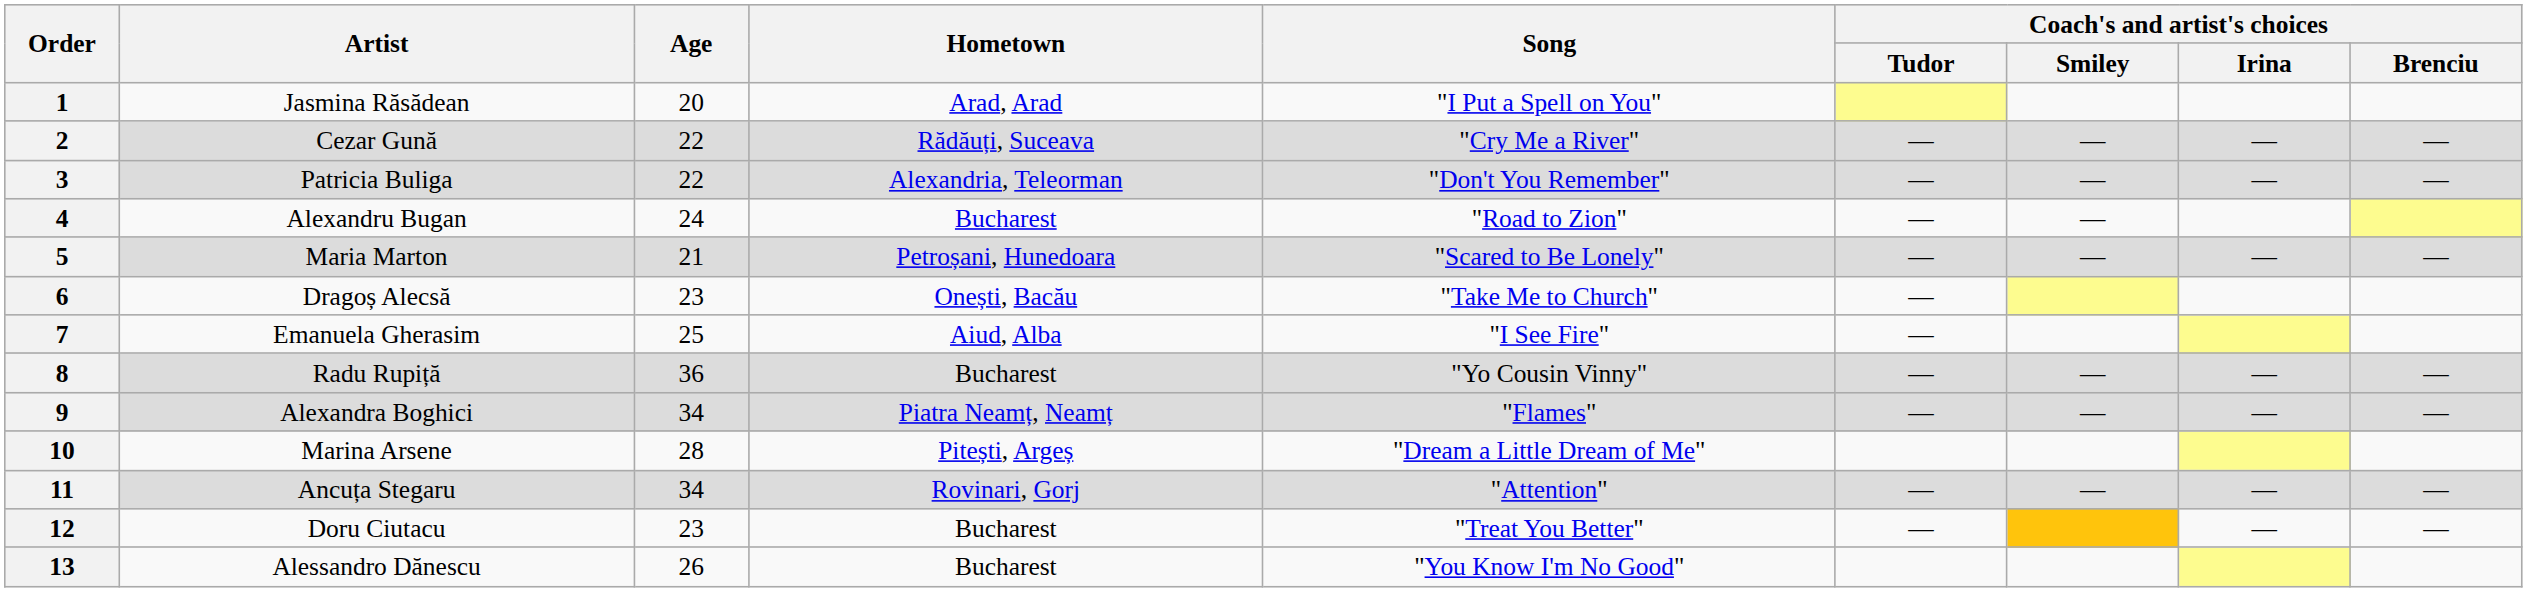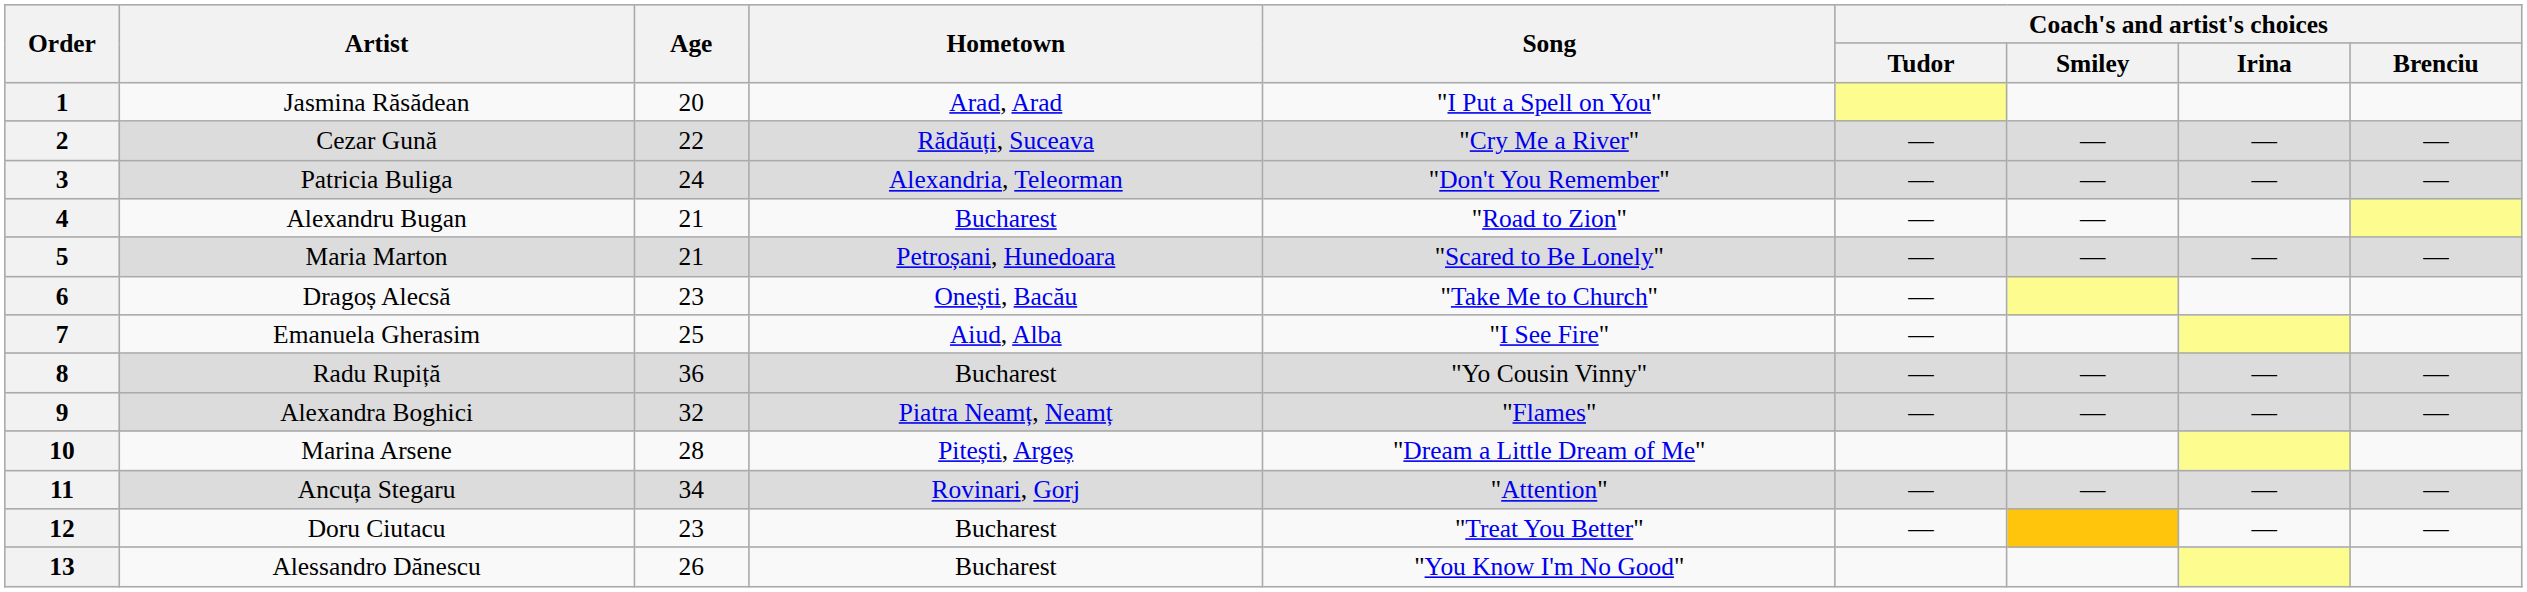 <table class="wikitable" style="text-align:center; line-height:17px; width:100%;">
 <tr>
 <th scope="col" rowspan="2" style="width:04%;">Order</th>
 <th scope="col" rowspan="2" style="width:18%;">Artist</th>
 <th scope="col" rowspan="2" style="width:04%;">Age</th>
 <th scope="col" rowspan="2" style="width:18%;">Hometown</th>
 <th scope="col" rowspan="2" style="width:20%;">Song</th>
 <th scope="col" colspan="4" style="width:24%;">Coach's and artist's choices</th>
 </tr>
 <tr>
 <th style="width:06%;">Tudor</th>
 <th style="width:06%;">Smiley</th>
 <th style="width:06%;">Irina</th>
 <th style="width:06%;">Brenciu</th>
 </tr>
 <tr>
 <th>1</th>
 <td>Jasmina Răsădean</td>
 <td>20</td>
 <td><a href='#'>Arad</a>, <a href='#'>Arad</a></td>
 <td>"<a href='#'>I Put a Spell on You</a>"</td>
 <td style="background:#FDFC8F;"></td>
 <td></td>
 <td></td>
 <td></td>
 </tr>
 <tr style="background:#DCDCDC;">
 <th>2</th>
 <td>Cezar Gună</td>
 <td>22</td>
 <td><a href='#'>Rădăuți</a>, <a href='#'>Suceava</a></td>
 <td>"<a href='#'>Cry Me a River</a>"</td>
 <td>—</td>
 <td>—</td>
 <td>—</td>
 <td>—</td>
 </tr>
 <tr style="background:#DCDCDC;">
 <th>3</th>
 <td>Patricia Buliga</td>
-<td>22</td>
+<td>24</td>
 <td><a href='#'>Alexandria</a>, <a href='#'>Teleorman</a></td>
 <td>"<a href='#'>Don't You Remember</a>"</td>
 <td>—</td>
 <td>—</td>
 <td>—</td>
 <td>—</td>
 </tr>
 <tr>
 <th>4</th>
 <td>Alexandru Bugan</td>
-<td>24</td>
+<td>21</td>
 <td><a href='#'>Bucharest</a></td>
 <td>"<a href='#'>Road to Zion</a>"</td>
 <td>—</td>
 <td>—</td>
 <td></td>
 <td style="background:#FDFC8F;"></td>
 </tr>
 <tr style="background:#DCDCDC;">
 <th>5</th>
 <td>Maria Marton</td>
 <td>21</td>
 <td><a href='#'>Petroșani</a>, <a href='#'>Hunedoara</a></td>
 <td>"<a href='#'>Scared to Be Lonely</a>"</td>
 <td>—</td>
 <td>—</td>
 <td>—</td>
 <td>—</td>
 </tr>
 <tr>
 <th>6</th>
 <td>Dragoș Alecsă</td>
 <td>23</td>
 <td><a href='#'>Onești</a>, <a href='#'>Bacău</a></td>
 <td>"<a href='#'>Take Me to Church</a>"</td>
 <td>—</td>
 <td style="background:#FDFC8F;"></td>
 <td></td>
 <td></td>
 </tr>
 <tr>
 <th>7</th>
 <td>Emanuela Gherasim</td>
 <td>25</td>
 <td><a href='#'>Aiud</a>, <a href='#'>Alba</a></td>
 <td>"<a href='#'>I See Fire</a>"</td>
 <td>—</td>
 <td></td>
 <td style="background:#FDFC8F;"></td>
 <td></td>
 </tr>
 <tr style="background:#DCDCDC;">
 <th>8</th>
 <td>Radu Rupiță</td>
 <td>36</td>
 <td>Bucharest</td>
 <td>"Yo Cousin Vinny"</td>
 <td>—</td>
 <td>—</td>
 <td>—</td>
 <td>—</td>
 </tr>
 <tr style="background:#DCDCDC;">
 <th>9</th>
 <td>Alexandra Boghici</td>
-<td>34</td>
+<td>32</td>
 <td><a href='#'>Piatra Neamț</a>, <a href='#'>Neamț</a></td>
 <td>"<a href='#'>Flames</a>"</td>
 <td>—</td>
 <td>—</td>
 <td>—</td>
 <td>—</td>
 </tr>
 <tr>
 <th>10</th>
 <td>Marina Arsene</td>
 <td>28</td>
 <td><a href='#'>Pitești</a>, <a href='#'>Argeș</a></td>
 <td>"<a href='#'>Dream a Little Dream of Me</a>"</td>
 <td></td>
 <td></td>
 <td style="background:#FDFC8F;"></td>
 <td></td>
 </tr>
 <tr style="background:#DCDCDC;">
 <th>11</th>
 <td>Ancuța Stegaru</td>
 <td>34</td>
 <td><a href='#'>Rovinari</a>, <a href='#'>Gorj</a></td>
 <td>"<a href='#'>Attention</a>"</td>
 <td>—</td>
 <td>—</td>
 <td>—</td>
 <td>—</td>
 </tr>
 <tr>
 <th>12</th>
 <td>Doru Ciutacu</td>
 <td>23</td>
 <td>Bucharest</td>
 <td>"<a href='#'>Treat You Better</a>"</td>
 <td>—</td>
 <td style="background:#FFC40C;"></td>
 <td>—</td>
 <td>—</td>
 </tr>
 <tr>
 <th>13</th>
 <td>Alessandro Dănescu</td>
 <td>26</td>
 <td>Bucharest</td>
 <td>"<a href='#'>You Know I'm No Good</a>"</td>
 <td></td>
 <td></td>
 <td style="background:#FDFC8F;"></td>
 <td></td>
 </tr>
 </table>
